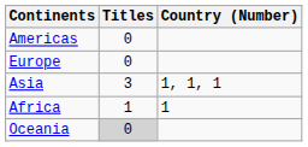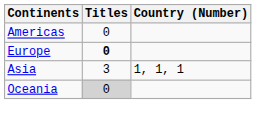 <table class="wikitable" style="font-size: 85%;">
 <tr>
 <th>Continents</th>
 <th>Titles</th>
 <th>Country (Number)</th>
 </tr>
 <tr>
 <td><a href='#'>Americas</a></td>
 <td style="text-align:center;">0</td>
 <td></td>
 </tr>
 <tr>
 <td><a href='#'>Europe</a></td>
-<td style="text-align:center;">0</td>
+<td style="text-align:center;"><strong>0</strong></td>
 <td></td>
 </tr>
 <tr>
 <td><a href='#'>Asia</a></td>
 <td style="text-align:center;">3</td>
 <td> 1,  1,  1</td>
 </tr>
 <tr>
-<td><a href='#'>Africa</a></td>
-<td style="text-align:center;">1</td>
-<td> 1</td>
-</tr>
-<tr>
 <td><a href='#'>Oceania</a></td>
 <td style="background: lightgrey; text-align:center;">0</td>
 <td></td>
 </tr>
 </table>
